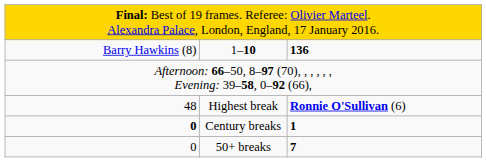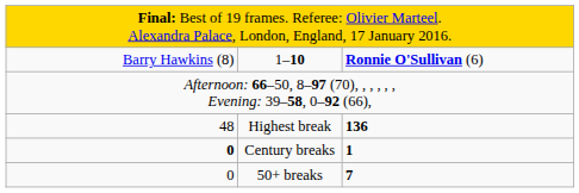 <table class="wikitable" style="font-size: 95%; margin: 1em auto 1em auto;">
 <tr>
 <td colspan="3" align="center" bgcolor="#ffd700"><strong>Final:</strong> Best of 19 frames. Referee: <a href='#'>Olivier Marteel</a>.<br><a href='#'>Alexandra Palace</a>, London, England, 17 January 2016.</td>
 </tr>
 <tr>
 <td width="230" align="right"><a href='#'>Barry Hawkins</a> (8)<br></td>
 <td width="100" align="center">1–<strong>10</strong></td>
-<td><strong>136</strong></td>
+<td width="230" align="left"><strong><a href='#'>Ronnie O'Sullivan</a></strong> (6)<br></td>
 </tr>
 <tr>
 <td colspan="3" align="center" style="font-size: 100%"><em>Afternoon:</em> <strong>66</strong>–50, 8–<strong>97</strong> (70), , , , , , <br><em>Evening:</em> 39–<strong>58</strong>, 0–<strong>92</strong> (66), </td>
 </tr>
 <tr>
 <td align="right">48</td>
 <td align="center">Highest break</td>
-<td width="230" align="left"><strong><a href='#'>Ronnie O'Sullivan</a></strong> (6)<br></td>
+<td><strong>136</strong></td>
 </tr>
 <tr>
 <td align="right"><strong>0</strong></td>
 <td align="center">Century breaks</td>
 <td><strong>1</strong></td>
 </tr>
 <tr>
 <td align="right">0</td>
 <td align="center">50+ breaks</td>
 <td><strong>7</strong></td>
 </tr>
 </table>
